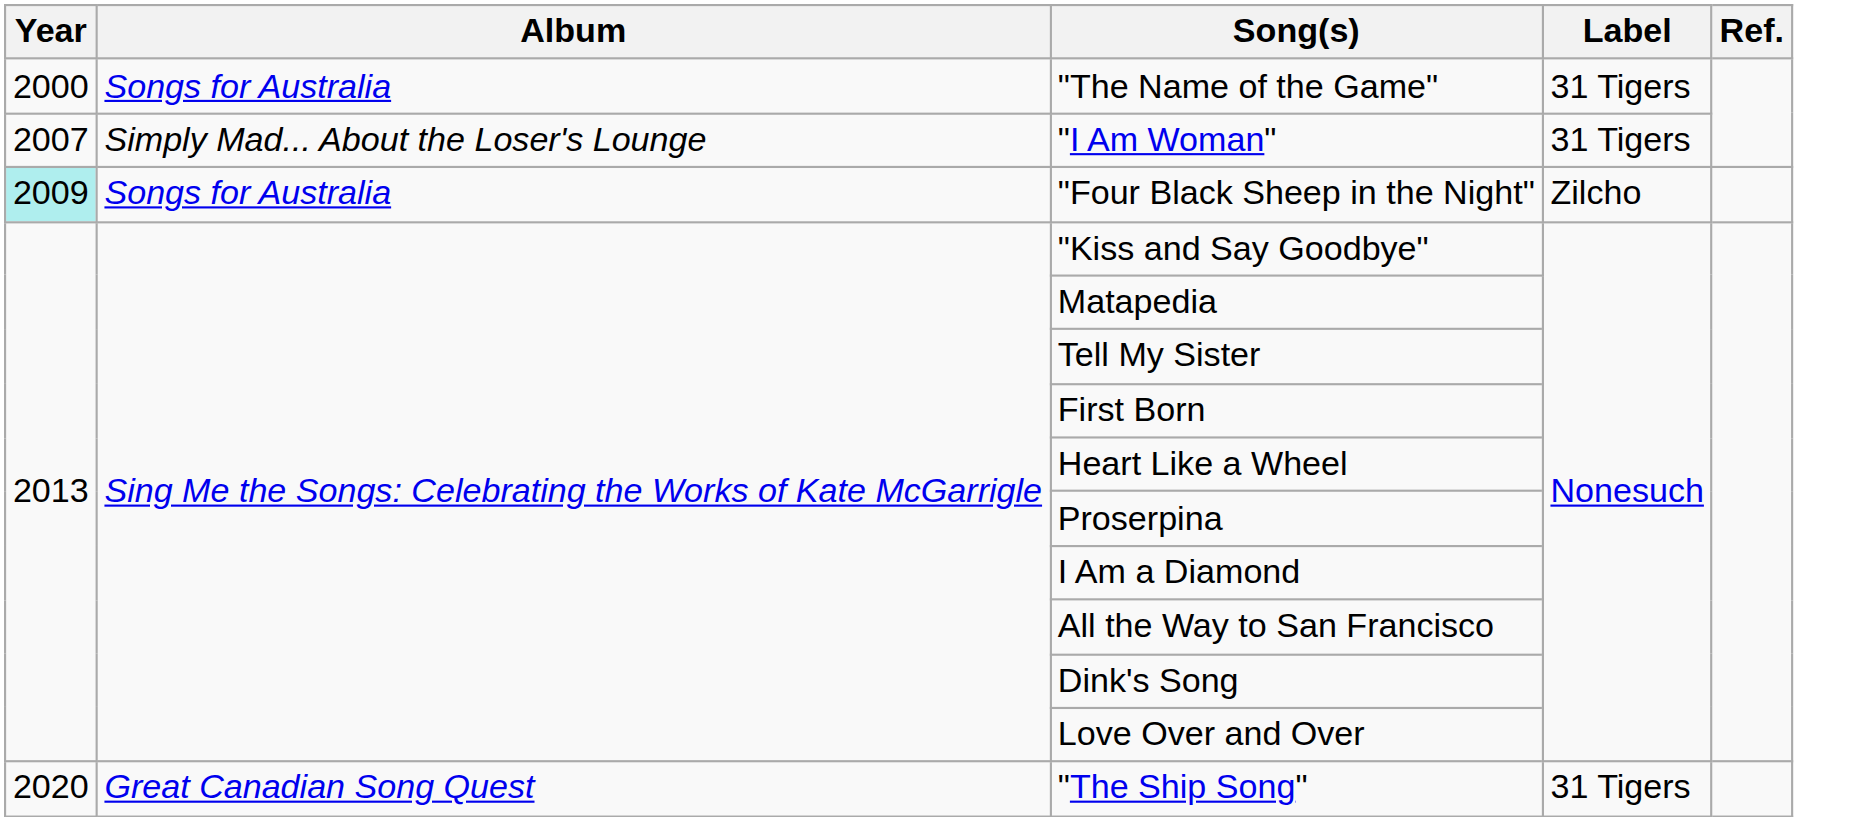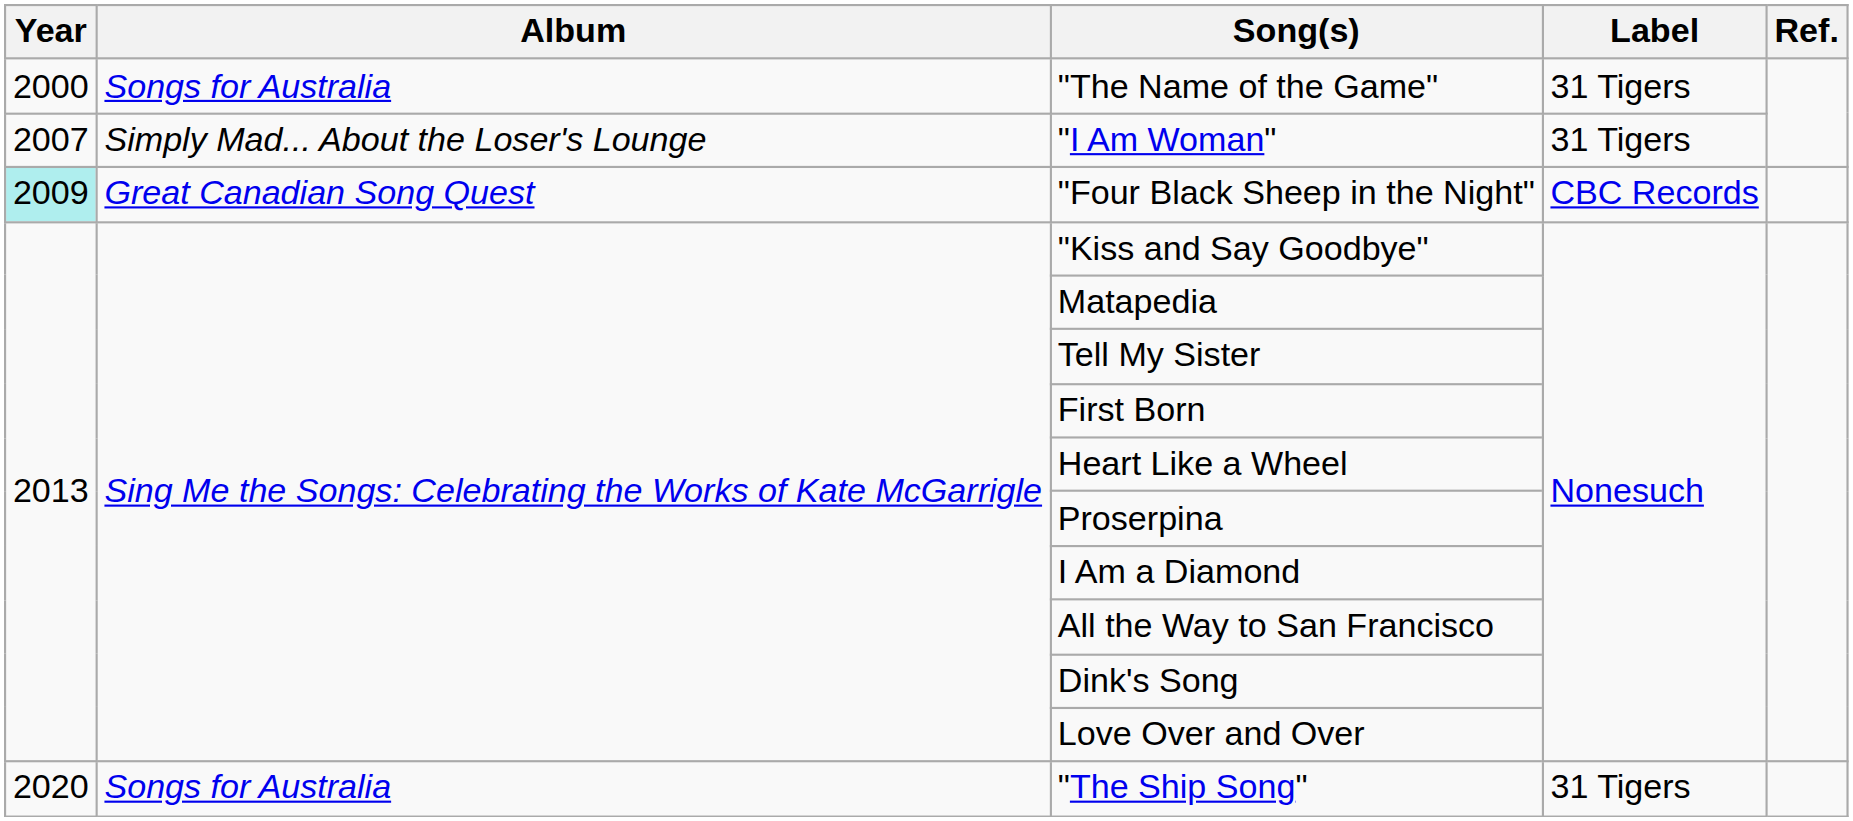 <table class="wikitable">
 <tr>
 <th scope="col">Year</th>
 <th scope="col">Album</th>
 <th scope="col">Song(s)</th>
 <th scope="col">Label</th>
 <th scope="col">Ref.</th>
 </tr>
 <tr>
 <td align="center">2000</td>
 <td><em><a href='#'>Songs for Australia</a></em></td>
 <td>"The Name of the Game"</td>
 <td>31 Tigers</td>
 <td rowspan=2 align="center"></td>
 </tr>
 <tr>
 <td align="center">2007</td>
 <td><em>Simply Mad... About the Loser's Lounge</em></td>
 <td>"<a href='#'>I Am Woman</a>"</td>
 <td>31 Tigers</td>
 </tr>
 <tr>
 <td align="center" style="background: paleturquoise;">2009</td>
-<td><em><a href='#'>Songs for Australia</a></em></td>
+<td><em><a href='#'>Great Canadian Song Quest</a></em></td>
 <td>"Four Black Sheep in the Night"</td>
-<td>Zilcho</td>
+<td><a href='#'>CBC Records</a></td>
 <td align="center"></td>
 </tr>
 <tr>
 <td align="center" rowspan="10">2013</td>
 <td rowspan="10"><em><a href='#'>Sing Me the Songs: Celebrating the Works of Kate McGarrigle</a></em></td>
 <td>"Kiss and Say Goodbye"</td>
 <td rowspan="10"><a href='#'>Nonesuch</a></td>
 </tr>
 <tr>
 <td>Matapedia</td>
 </tr>
 <tr>
 <td>Tell My Sister</td>
 </tr>
 <tr>
 <td>First Born</td>
 </tr>
 <tr>
 <td>Heart Like a Wheel</td>
 </tr>
 <tr>
 <td>Proserpina</td>
 </tr>
 <tr>
 <td>I Am a Diamond</td>
 </tr>
 <tr>
 <td>All the Way to San Francisco</td>
 </tr>
 <tr>
 <td>Dink's Song</td>
 </tr>
 <tr>
 <td>Love Over and Over</td>
 </tr>
 <tr>
 <td align="center">2020</td>
-<td><em><a href='#'>Great Canadian Song Quest</a></em></td>
+<td><em><a href='#'>Songs for Australia</a></em></td>
 <td>"<a href='#'>The Ship Song</a>"</td>
 <td>31 Tigers</td>
 <td></td>
 </tr>
 </table>
